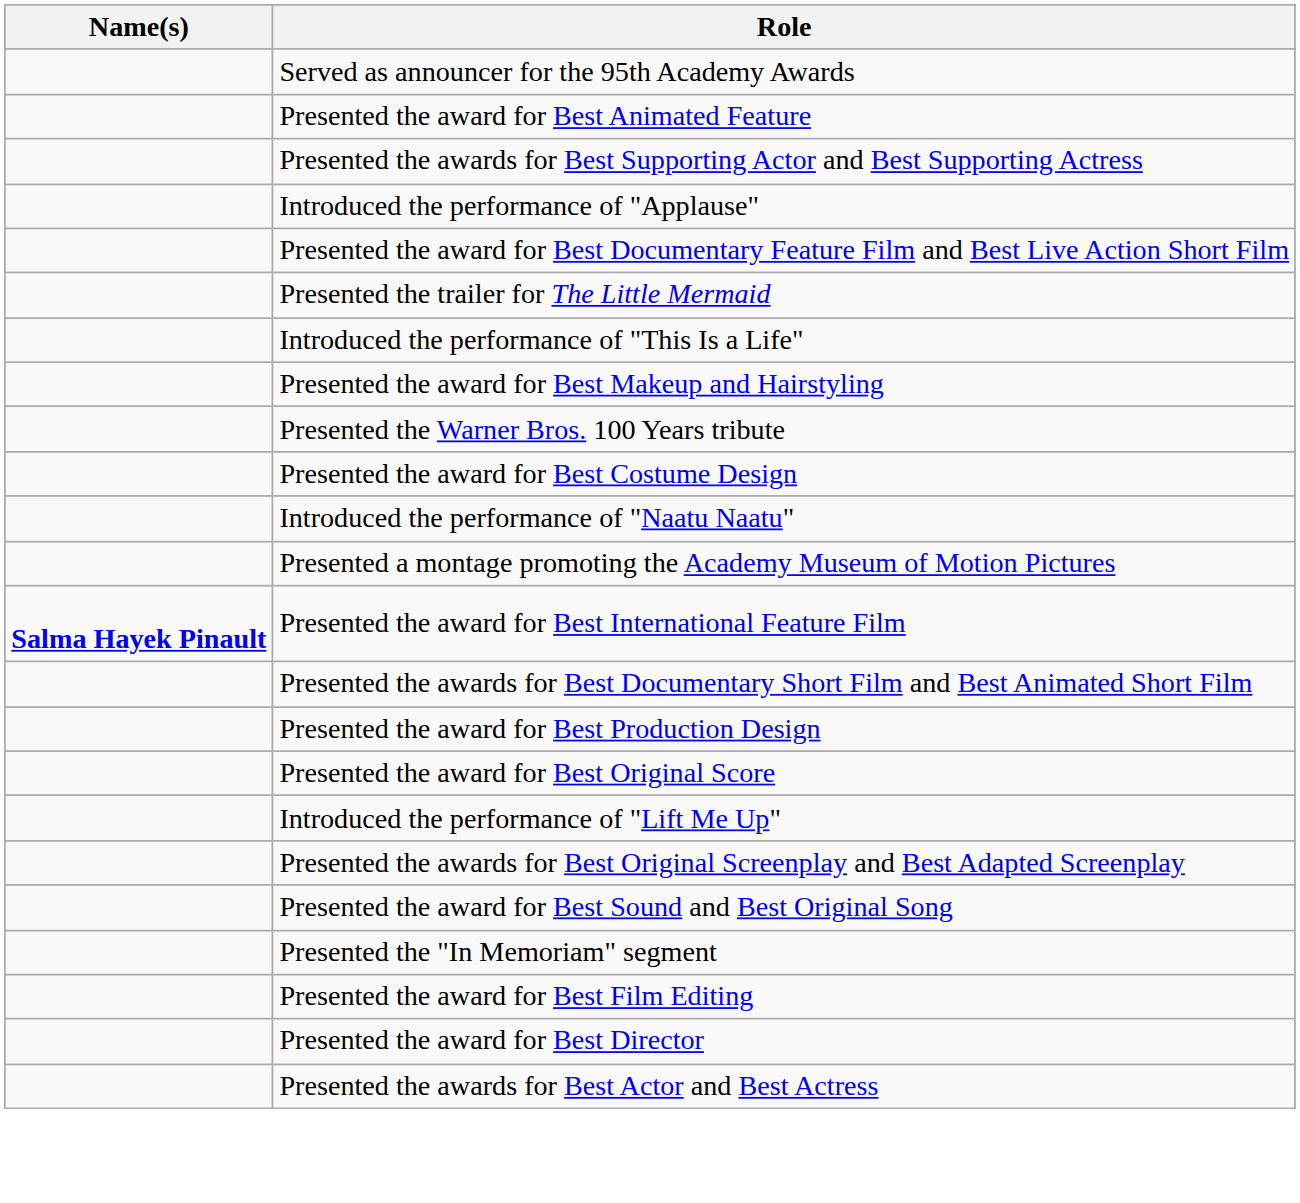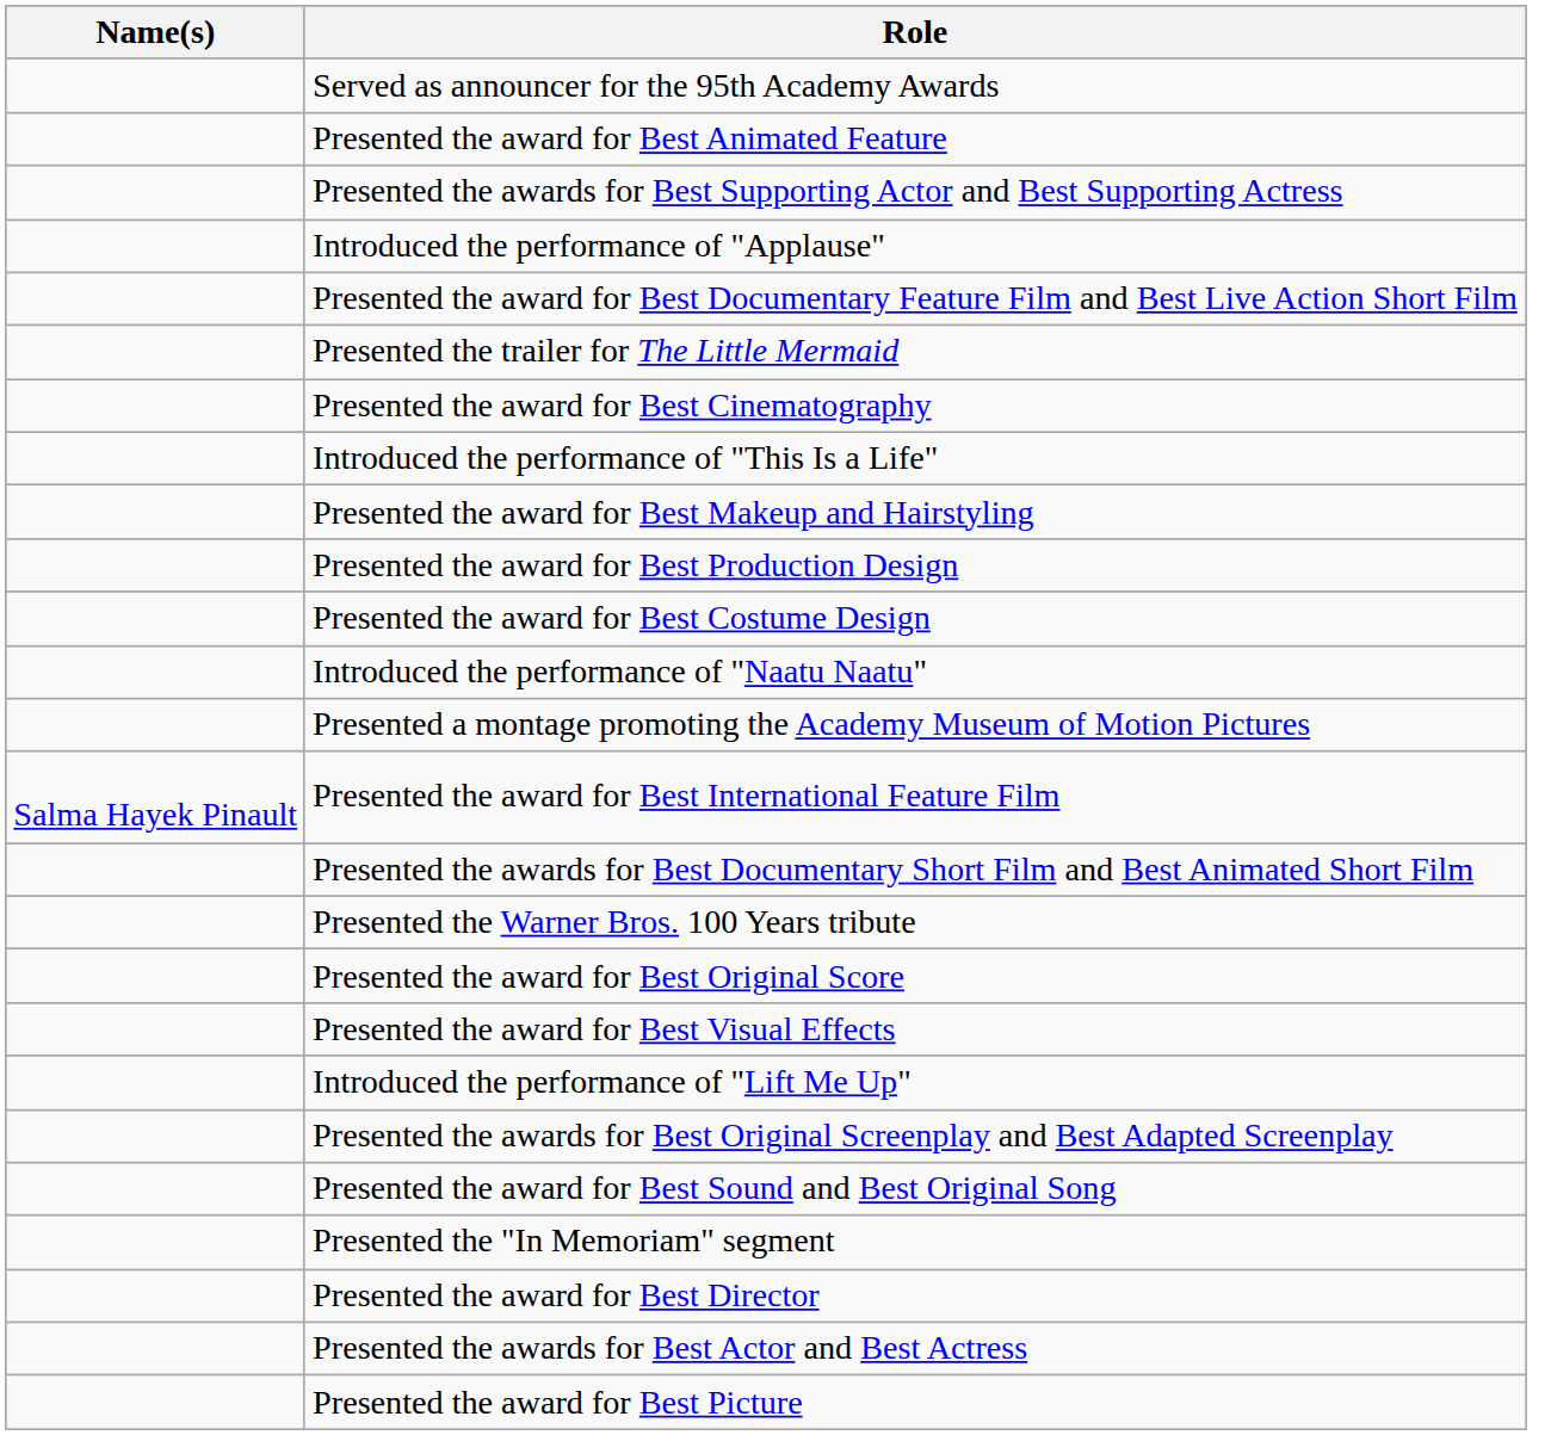 <table class="wikitable plainrowheaders sortable">
 <tr>
 <th scope="col">Name(s)</th>
 <th scope="col">Role</th>
 </tr>
 <tr>
 <td scope="row"></td>
 <td>Served as announcer for the 95th Academy Awards</td>
 </tr>
 <tr>
 <td></td>
 <td>Presented the award for <a href='#'>Best Animated Feature</a></td>
 </tr>
 <tr>
 <td scope="row"></td>
 <td>Presented the awards for <a href='#'>Best Supporting Actor</a> and <a href='#'>Best Supporting Actress</a></td>
 </tr>
 <tr>
 <td scope="row"></td>
 <td>Introduced the performance of "Applause"</td>
 </tr>
 <tr>
 <td scope="row"></td>
 <td>Presented the award for <a href='#'>Best Documentary Feature Film</a> and <a href='#'>Best Live Action Short Film</a></td>
 </tr>
 <tr>
 <td scope="row"></td>
 <td>Presented the trailer for <em><a href='#'>The Little Mermaid</a></em></td>
 </tr>
 <tr>
+<td scope="row"><br></td>
+<td>Presented the award for <a href='#'>Best Cinematography</a></td>
+</tr>
+<tr>
 <td scope="row"></td>
 <td>Introduced the performance of "This Is a Life"</td>
 </tr>
 <tr>
 <td scope="row"><br></td>
 <td>Presented the award for <a href='#'>Best Makeup and Hairstyling</a></td>
 </tr>
 <tr>
 <td scope="row"><br></td>
-<td>Presented the <a href='#'>Warner Bros.</a> 100 Years tribute</td>
+<td>Presented the award for <a href='#'>Best Production Design</a></td>
 </tr>
 <tr>
 <td scope="row"><br></td>
 <td>Presented the award for <a href='#'>Best Costume Design</a></td>
 </tr>
 <tr>
 <td scope="row"></td>
 <td>Introduced the performance of "<a href='#'>Naatu Naatu</a>"</td>
 </tr>
 <tr>
 <td scope="row"><br></td>
 <td>Presented a montage promoting the <a href='#'>Academy Museum of Motion Pictures</a></td>
 </tr>
 <tr>
-<td scope="row"><strong><br><a href='#'>Salma Hayek Pinault</a></strong></td>
+<td scope="row"><br><a href='#'>Salma Hayek Pinault</a></td>
 <td>Presented the award for <a href='#'>Best International Feature Film</a></td>
 </tr>
 <tr>
 <td scope="row"><br></td>
 <td>Presented the awards for <a href='#'>Best Documentary Short Film</a> and <a href='#'>Best Animated Short Film</a></td>
 </tr>
 <tr>
 <td scope="row"><br></td>
-<td>Presented the award for <a href='#'>Best Production Design</a></td>
+<td>Presented the <a href='#'>Warner Bros.</a> 100 Years tribute</td>
 </tr>
 <tr>
 <td scope="row"><br></td>
 <td>Presented the award for <a href='#'>Best Original Score</a></td>
+</tr>
+<tr>
+<td scope="row"></td>
+<td>Presented the award for <a href='#'>Best Visual Effects</a></td>
 </tr>
 <tr>
 <td scope="row"></td>
 <td>Introduced the performance of "<a href='#'>Lift Me Up</a>"</td>
 </tr>
 <tr>
 <td scope="row"><br></td>
 <td>Presented the awards for <a href='#'>Best Original Screenplay</a> and <a href='#'>Best Adapted Screenplay</a></td>
 </tr>
 <tr>
 <td scope="row"><br></td>
 <td>Presented the award for <a href='#'>Best Sound</a> and <a href='#'>Best Original Song</a></td>
 </tr>
 <tr>
 <td scope="row"></td>
 <td>Presented the "In Memoriam" segment</td>
 </tr>
 <tr>
 <td scope="row"><br></td>
-<td>Presented the award for <a href='#'>Best Film Editing</a></td>
-</tr>
-<tr>
-<td scope="row"><br></td>
 <td>Presented the award for <a href='#'>Best Director</a></td>
 </tr>
 <tr>
 <td scope="row"><br></td>
 <td>Presented the awards for <a href='#'>Best Actor</a> and <a href='#'>Best Actress</a></td>
 </tr>
+<tr>
+<td scope="row"></td>
+<td>Presented the award for <a href='#'>Best Picture</a></td>
+</tr>
 </table>
